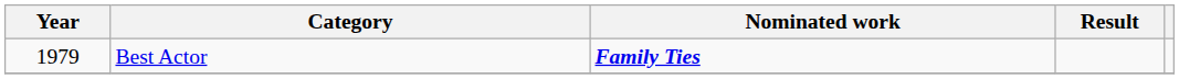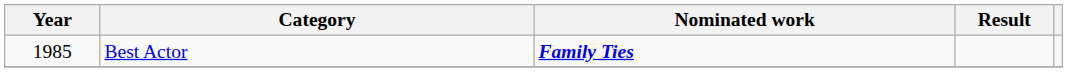 <table class=wikitable>
 <tr>
 <th scope="col" style="width:5em;">Year</th>
 <th scope="col" style="width:26em;">Category</th>
 <th scope="col" style="width:25em;">Nominated work</th>
 <th scope="col" style="width:5em;">Result</th>
 <th></th>
 </tr>
 <tr>
-<td style="text-align:center;">1979</td>
+<td style="text-align:center;">1985</td>
 <td><a href='#'>Best Actor</a></td>
 <td><strong><em><a href='#'>Family Ties</a></em></strong></td>
 <td></td>
 <td></td>
 </tr>
 <tr>
 </tr>
 </table>
